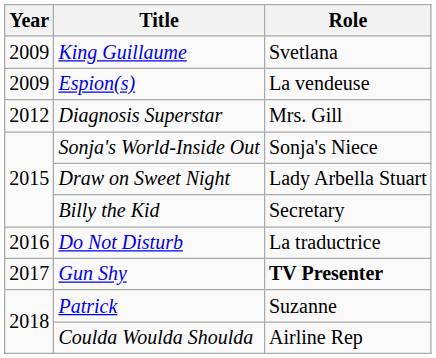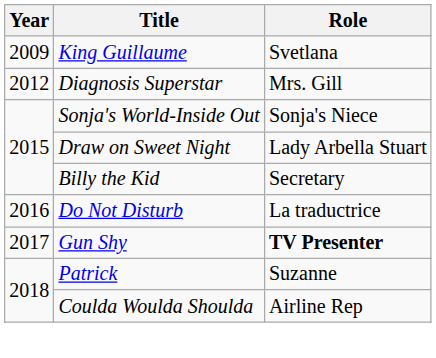 <table class="wikitable sortable">
 <tr>
 <th>Year</th>
 <th>Title</th>
 <th>Role</th>
 </tr>
 <tr>
 <td>2009</td>
 <td><em><a href='#'>King Guillaume</a></em></td>
 <td>Svetlana</td>
-</tr>
-<tr>
-<td>2009</td>
-<td><em><a href='#'>Espion(s)</a></em></td>
-<td>La vendeuse</td>
 </tr>
 <tr>
 <td>2012</td>
 <td><em>Diagnosis Superstar</em></td>
 <td>Mrs. Gill</td>
 </tr>
 <tr>
 <td rowspan="3">2015</td>
 <td><em>Sonja's World-Inside Out</em></td>
 <td>Sonja's Niece</td>
 </tr>
 <tr>
 <td><em>Draw on Sweet Night</em></td>
 <td>Lady Arbella Stuart</td>
 </tr>
 <tr>
 <td><em>Billy the Kid</em></td>
 <td>Secretary</td>
 </tr>
 <tr>
 <td>2016</td>
 <td><em><a href='#'>Do Not Disturb</a></em></td>
 <td>La traductrice</td>
 </tr>
 <tr>
 <td>2017</td>
 <td><em><a href='#'>Gun Shy</a></em></td>
 <td><strong>TV Presenter</strong></td>
 </tr>
 <tr>
 <td rowspan="2">2018</td>
 <td><em><a href='#'>Patrick</a></em></td>
 <td>Suzanne</td>
 </tr>
 <tr>
 <td><em>Coulda Woulda Shoulda</em></td>
 <td>Airline Rep</td>
 </tr>
 </table>
